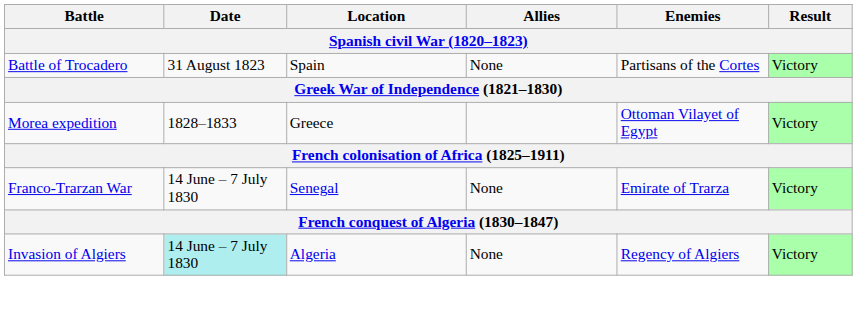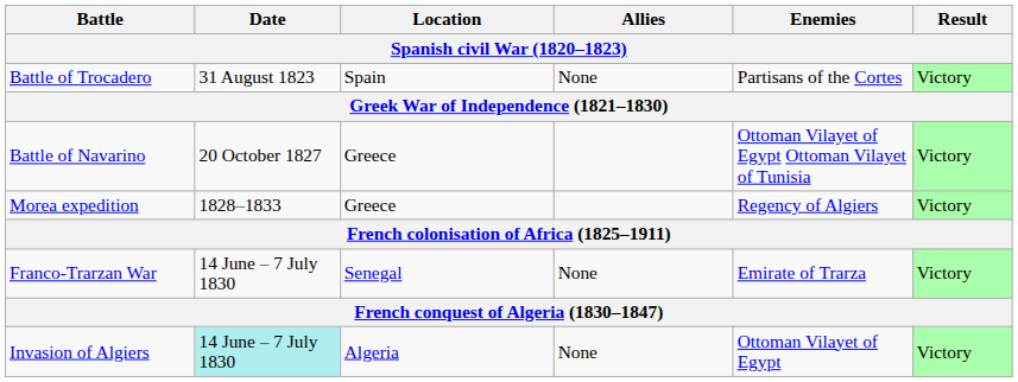 <table class="wikitable sortable" width="100%">
 <tr>
 <th>Battle</th>
 <th width="120">Date</th>
 <th width="180">Location</th>
 <th width="150">Allies</th>
 <th width="150">Enemies</th>
 <th width="80">Result</th>
 </tr>
 <tr>
 <th colspan="6"><a href='#'>Spanish civil War (1820–1823)</a></th>
 </tr>
 <tr>
 <td><a href='#'>Battle of Trocadero</a></td>
 <td>31 August 1823</td>
 <td>Spain</td>
 <td>None</td>
 <td> Partisans of the <a href='#'>Cortes</a></td>
 <td style="background:#AFA">Victory</td>
 </tr>
 <tr>
 <th colspan="6"><a href='#'>Greek War of Independence</a> (1821–1830)</th>
 </tr>
 <tr>
+<td><a href='#'>Battle of Navarino</a></td>
+<td>20 October 1827</td>
+<td>Greece</td>
+<td></td>
+<td> <a href='#'>Ottoman Vilayet of Egypt</a> <a href='#'>Ottoman Vilayet of Tunisia</a></td>
+<td style="background:#AFA">Victory</td>
+</tr>
+<tr>
 <td><a href='#'>Morea expedition</a></td>
 <td>1828–1833</td>
 <td>Greece</td>
 <td></td>
-<td> <a href='#'>Ottoman Vilayet of Egypt</a></td>
+<td><a href='#'>Regency of Algiers</a></td>
 <td style="background:#AFA">Victory</td>
 </tr>
 <tr>
 <th colspan="6"><a href='#'>French colonisation of Africa</a> (1825–1911)</th>
 </tr>
 <tr>
 <td><a href='#'>Franco-Trarzan War</a></td>
 <td>14 June – 7 July 1830</td>
 <td><a href='#'>Senegal</a></td>
 <td>None</td>
 <td><a href='#'>Emirate of Trarza</a></td>
 <td style="background:#AFA">Victory</td>
 </tr>
 <tr>
 <th colspan="6"><a href='#'>French conquest of Algeria</a> (1830–1847)</th>
 </tr>
 <tr>
 <td><a href='#'>Invasion of Algiers</a></td>
 <td style="background: paleturquoise;">14 June – 7 July 1830</td>
 <td><a href='#'>Algeria</a></td>
 <td>None</td>
-<td><a href='#'>Regency of Algiers</a></td>
+<td> <a href='#'>Ottoman Vilayet of Egypt</a></td>
 <td style="background:#AFA">Victory</td>
 </tr>
 </table>
